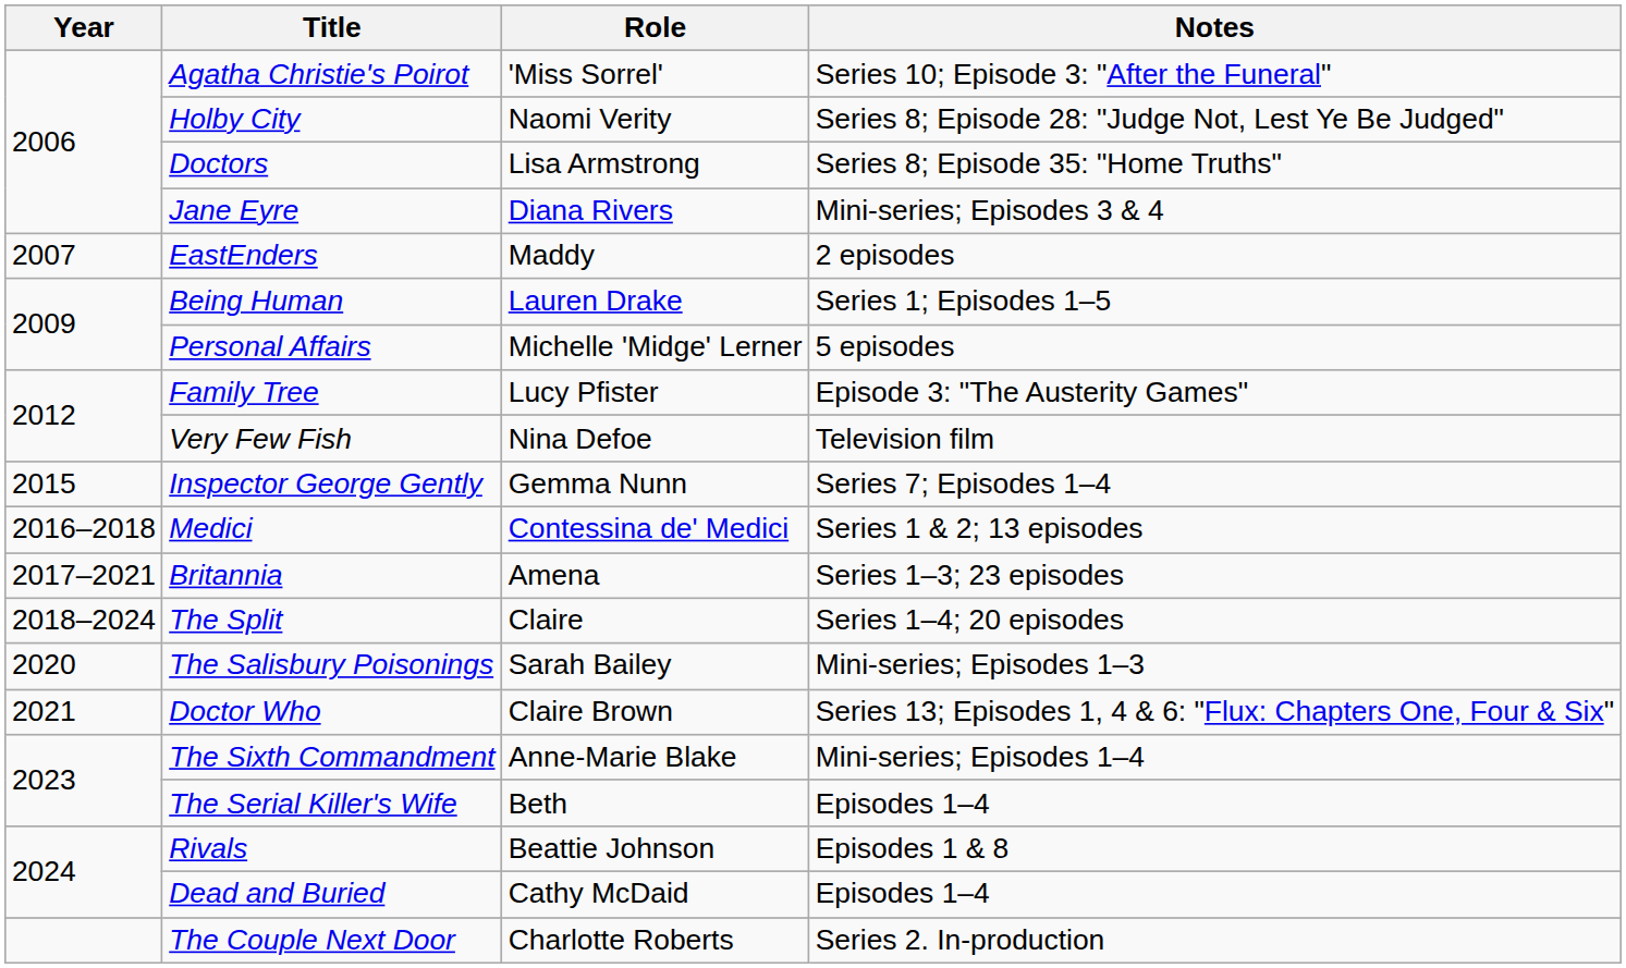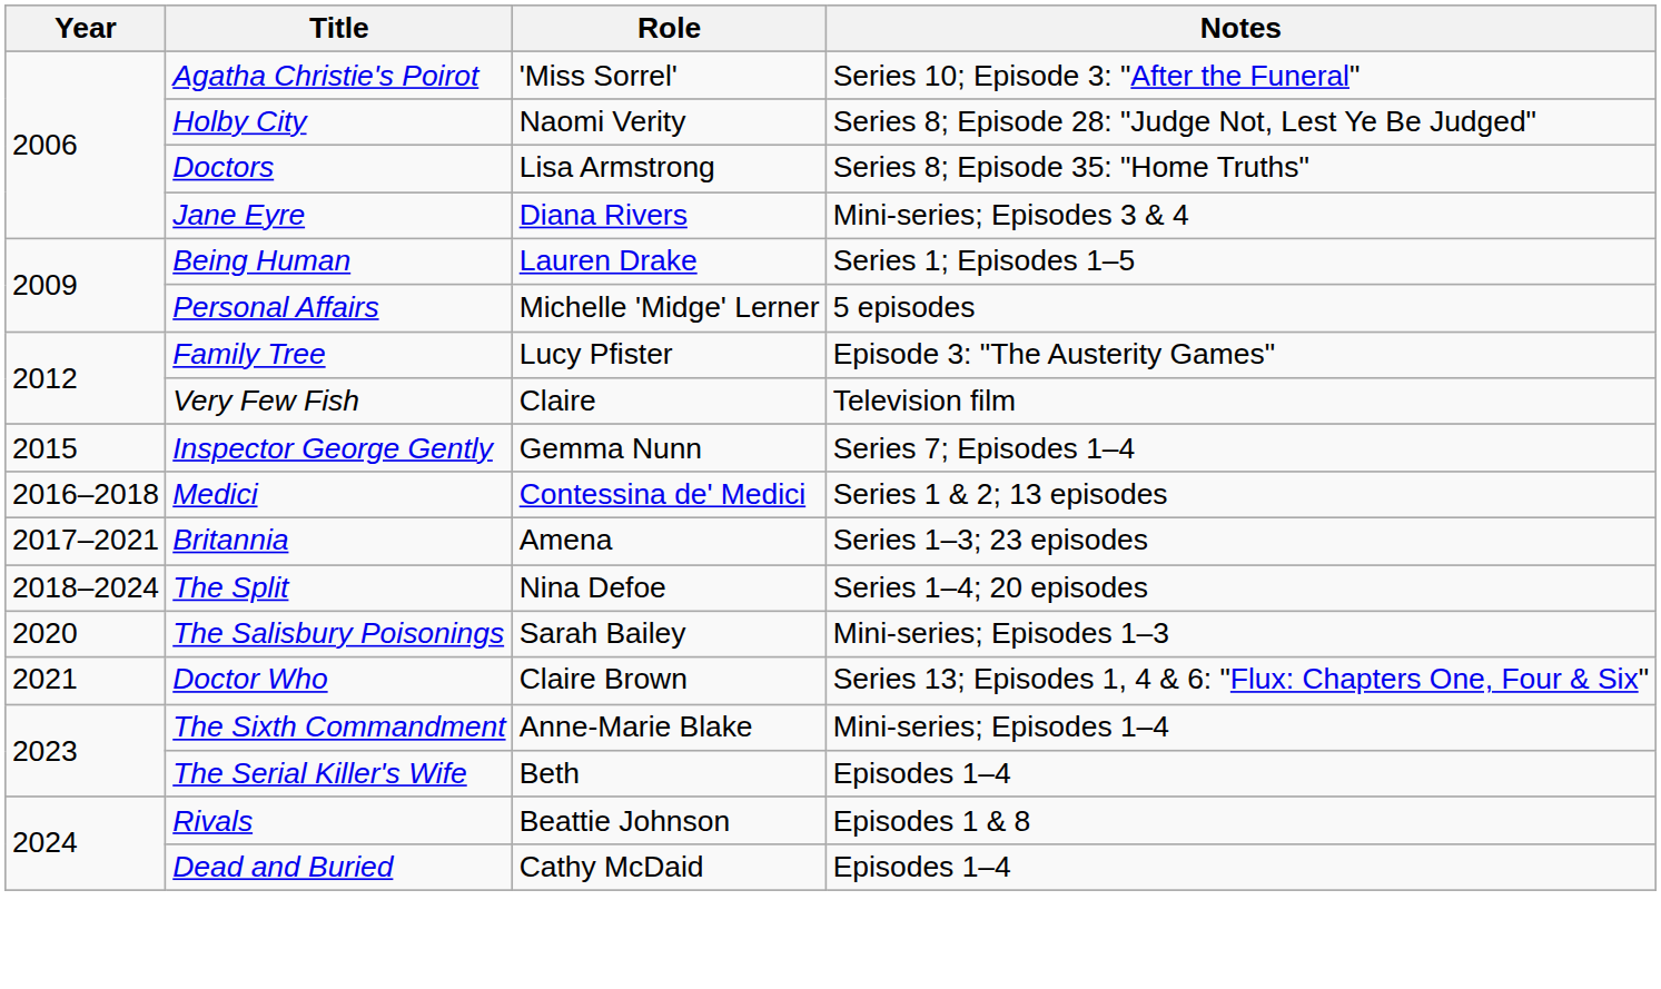 <table class="wikitable sortable">
 <tr>
 <th>Year</th>
 <th>Title</th>
 <th>Role</th>
 <th class="unsortable">Notes</th>
 </tr>
 <tr>
 <td rowspan="4">2006</td>
 <td><em><a href='#'>Agatha Christie's Poirot</a></em></td>
 <td>'Miss Sorrel'</td>
 <td>Series 10; Episode 3: "<a href='#'>After the Funeral</a>"</td>
 </tr>
 <tr>
 <td><em><a href='#'>Holby City</a></em></td>
 <td>Naomi Verity</td>
 <td>Series 8; Episode 28: "Judge Not, Lest Ye Be Judged"</td>
 </tr>
 <tr>
 <td><em><a href='#'>Doctors</a></em></td>
 <td>Lisa Armstrong</td>
 <td>Series 8; Episode 35: "Home Truths"</td>
 </tr>
 <tr>
 <td><em><a href='#'>Jane Eyre</a></em></td>
 <td><a href='#'>Diana Rivers</a></td>
 <td>Mini-series; Episodes 3 & 4</td>
 </tr>
 <tr>
-<td>2007</td>
-<td><em><a href='#'>EastEnders</a></em></td>
-<td>Maddy</td>
-<td>2 episodes</td>
-</tr>
-<tr>
 <td rowspan="2">2009</td>
 <td><em><a href='#'>Being Human</a></em></td>
 <td><a href='#'>Lauren Drake</a></td>
 <td>Series 1; Episodes 1–5</td>
 </tr>
 <tr>
 <td><em><a href='#'>Personal Affairs</a></em></td>
 <td>Michelle 'Midge' Lerner</td>
 <td>5 episodes</td>
 </tr>
 <tr>
 <td rowspan="2">2012</td>
 <td><em><a href='#'>Family Tree</a></em></td>
 <td>Lucy Pfister</td>
 <td>Episode 3: "The Austerity Games"</td>
 </tr>
 <tr>
 <td><em>Very Few Fish</em></td>
-<td>Nina Defoe</td>
+<td>Claire</td>
 <td>Television film</td>
 </tr>
 <tr>
 <td>2015</td>
 <td><em><a href='#'>Inspector George Gently</a></em></td>
 <td>Gemma Nunn</td>
 <td>Series 7; Episodes 1–4</td>
 </tr>
 <tr>
 <td>2016–2018</td>
 <td><em><a href='#'>Medici</a></em></td>
 <td><a href='#'>Contessina de' Medici</a></td>
 <td>Series 1 & 2; 13 episodes</td>
 </tr>
 <tr>
 <td>2017–2021</td>
 <td><em><a href='#'>Britannia</a></em></td>
 <td>Amena</td>
 <td>Series 1–3; 23 episodes</td>
 </tr>
 <tr>
 <td>2018–2024</td>
 <td><em><a href='#'>The Split</a></em></td>
-<td>Claire</td>
+<td>Nina Defoe</td>
 <td>Series 1–4; 20 episodes</td>
 </tr>
 <tr>
 <td>2020</td>
 <td><em><a href='#'>The Salisbury Poisonings</a></em></td>
 <td>Sarah Bailey</td>
 <td>Mini-series; Episodes 1–3</td>
 </tr>
 <tr>
 <td>2021</td>
 <td><em><a href='#'>Doctor Who</a></em></td>
 <td>Claire Brown</td>
 <td>Series 13; Episodes 1, 4 & 6: "<a href='#'>Flux: Chapters One, Four & Six</a>"</td>
 </tr>
 <tr>
 <td rowspan="2">2023</td>
 <td><em><a href='#'>The Sixth Commandment</a></em></td>
 <td>Anne-Marie Blake</td>
 <td>Mini-series; Episodes 1–4</td>
 </tr>
 <tr>
 <td><em><a href='#'>The Serial Killer's Wife</a></em></td>
 <td>Beth</td>
 <td>Episodes 1–4</td>
 </tr>
 <tr>
 <td rowspan="2">2024</td>
 <td><em><a href='#'>Rivals</a></em></td>
 <td>Beattie Johnson</td>
 <td>Episodes 1 & 8</td>
 </tr>
 <tr>
 <td><em><a href='#'>Dead and Buried</a></em></td>
 <td>Cathy McDaid</td>
 <td>Episodes 1–4</td>
 </tr>
-<tr>
-<td></td>
-<td><em><a href='#'>The Couple Next Door</a></em></td>
-<td>Charlotte Roberts</td>
-<td>Series 2. In-production</td>
-</tr>
 </table>
